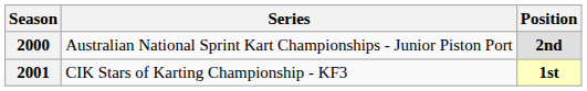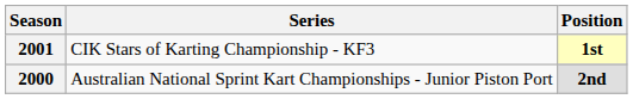 <table class="wikitable" style="font-size: 85%; text-align:center">
 <tr>
 <th>Season</th>
 <th>Series</th>
 <th>Position</th>
 </tr>
 <tr>
+<th>2001</th>
+<td align="left">CIK Stars of Karting Championship - KF3</td>
+<td align="center" style="background: #ffffbf"><strong>1st</strong></td>
+</tr>
+<tr>
 <th>2000</th>
 <td align="left">Australian National Sprint Kart Championships - Junior Piston Port</td>
 <td style="background: #dfdfdf"><strong>2nd</strong></td>
 </tr>
-<tr>
-<th>2001</th>
-<td align="left">CIK Stars of Karting Championship - KF3</td>
-<td align="center" style="background: #ffffbf"><strong>1st</strong></td>
-</tr>
 </table>
